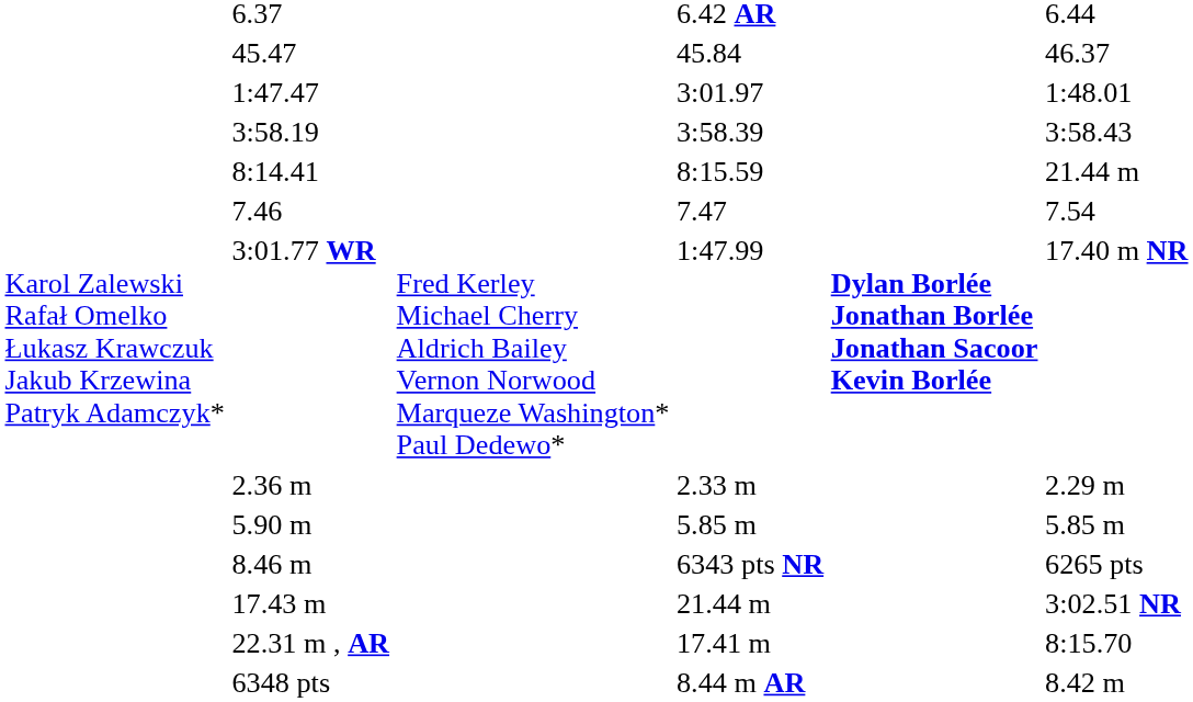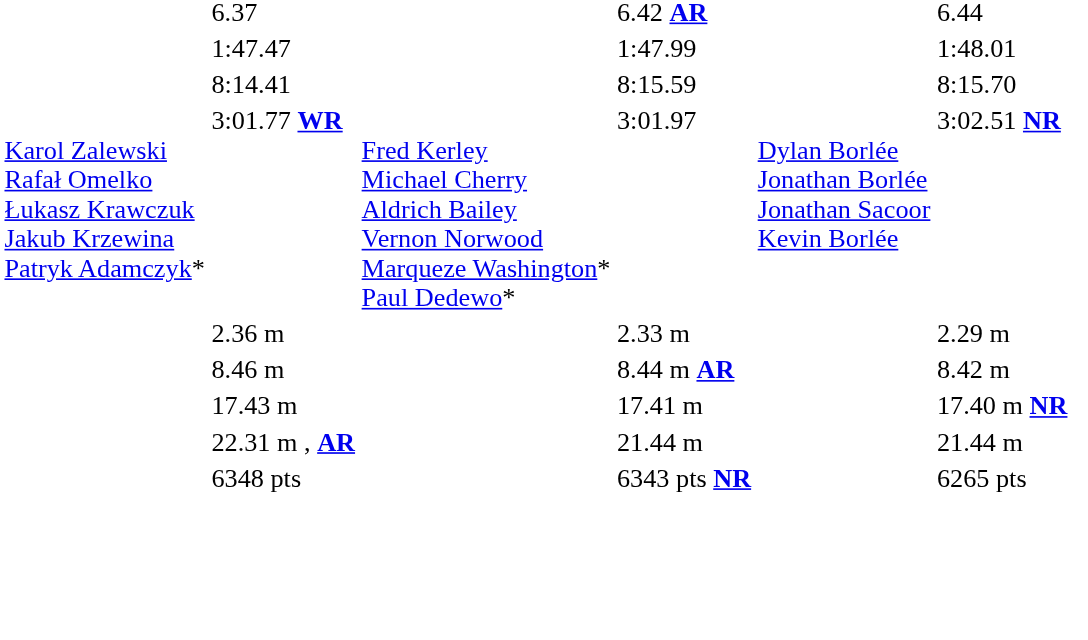 <table>
 <tr>
 <td></td>
 <td></td>
 <td>6.37 <strong></strong></td>
 <td></td>
 <td>6.42 <strong><a href='#'>AR</a></strong></td>
 <td></td>
 <td>6.44</td>
 </tr>
 <tr>
 <td></td>
 <td></td>
-<td>45.47 </td>
-<td></td>
-<td>45.84</td>
-<td></td>
-<td>46.37</td>
-</tr>
-<tr>
-<td></td>
-<td></td>
 <td>1:47.47</td>
 <td></td>
-<td>3:01.97 </td>
+<td>1:47.99</td>
 <td></td>
 <td>1:48.01</td>
-</tr>
-<tr>
-<td></td>
-<td></td>
-<td>3:58.19</td>
-<td></td>
-<td>3:58.39</td>
-<td></td>
-<td>3:58.43</td>
 </tr>
 <tr>
 <td></td>
 <td></td>
 <td>8:14.41</td>
 <td></td>
 <td>8:15.59</td>
 <td></td>
-<td>21.44 m</td>
-</tr>
-<tr>
-<td></td>
-<td></td>
-<td>7.46 </td>
-<td></td>
-<td>7.47</td>
-<td></td>
-<td>7.54</td>
+<td>8:15.70</td>
 </tr>
 <tr valign=top>
 <td></td>
 <td><br><a href='#'>Karol Zalewski</a><br><a href='#'>Rafał Omelko</a><br><a href='#'>Łukasz Krawczuk</a><br><a href='#'>Jakub Krzewina</a><br><a href='#'>Patryk Adamczyk</a>*</td>
 <td>3:01.77 <strong><a href='#'>WR</a></strong></td>
 <td><br><a href='#'>Fred Kerley</a><br><a href='#'>Michael Cherry</a><br><a href='#'>Aldrich Bailey</a><br><a href='#'>Vernon Norwood</a><br><a href='#'>Marqueze Washington</a>*<br><a href='#'>Paul Dedewo</a>*</td>
-<td>1:47.99</td>
-<td><strong><br><a href='#'>Dylan Borlée</a><br><a href='#'>Jonathan Borlée</a><br><a href='#'>Jonathan Sacoor</a><br><a href='#'>Kevin Borlée</a></strong></td>
-<td>17.40 m <strong><a href='#'>NR</a></strong></td>
+<td>3:01.97 </td>
+<td><br><a href='#'>Dylan Borlée</a><br><a href='#'>Jonathan Borlée</a><br><a href='#'>Jonathan Sacoor</a><br><a href='#'>Kevin Borlée</a></td>
+<td>3:02.51 <strong><a href='#'>NR</a></strong></td>
 </tr>
 <tr>
 <td></td>
 <td></td>
 <td>2.36 m</td>
 <td></td>
 <td>2.33 m</td>
 <td></td>
 <td>2.29 m</td>
 </tr>
 <tr>
 <td></td>
 <td></td>
-<td>5.90 m</td>
-<td></td>
-<td>5.85 m</td>
-<td></td>
-<td>5.85 m</td>
-</tr>
-<tr>
-<td></td>
-<td></td>
 <td>8.46 m </td>
 <td></td>
-<td>6343 pts <strong><a href='#'>NR</a></strong></td>
+<td>8.44 m <strong><a href='#'>AR</a></strong></td>
 <td></td>
-<td>6265 pts </td>
+<td>8.42 m </td>
 </tr>
 <tr>
 <td></td>
 <td></td>
 <td>17.43 m </td>
 <td></td>
-<td>21.44 m </td>
+<td>17.41 m </td>
 <td></td>
-<td>3:02.51 <strong><a href='#'>NR</a></strong></td>
+<td>17.40 m <strong><a href='#'>NR</a></strong></td>
 </tr>
 <tr>
 <td></td>
 <td></td>
 <td>22.31 m <strong></strong>, <strong><a href='#'>AR</a></strong></td>
 <td></td>
-<td>17.41 m </td>
+<td>21.44 m </td>
 <td></td>
-<td>8:15.70</td>
+<td>21.44 m</td>
 </tr>
 <tr>
 <td></td>
 <td></td>
 <td>6348 pts </td>
 <td></td>
-<td>8.44 m <strong><a href='#'>AR</a></strong></td>
+<td>6343 pts <strong><a href='#'>NR</a></strong></td>
 <td></td>
-<td>8.42 m </td>
+<td>6265 pts </td>
 </tr>
 </table>
